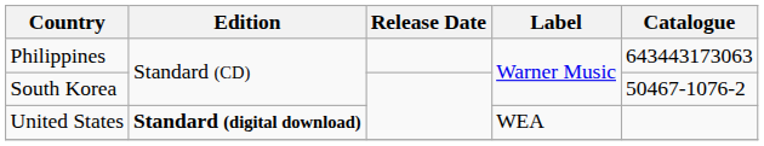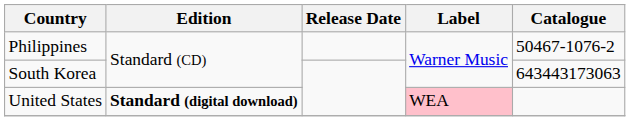 <table class="wikitable">
 <tr>
 <th>Country</th>
 <th>Edition</th>
 <th>Release Date</th>
 <th>Label</th>
 <th>Catalogue</th>
 </tr>
 <tr>
 <td>Philippines</td>
 <td rowspan="2">Standard <small>(CD)</small></td>
 <td></td>
 <td rowspan="2"><a href='#'>Warner Music</a></td>
-<td>643443173063</td>
+<td>50467-1076-2</td>
 </tr>
 <tr>
 <td>South Korea</td>
 <td rowspan="2"></td>
-<td>50467-1076-2</td>
+<td>643443173063</td>
 </tr>
 <tr>
 <td>United States</td>
 <td><strong>Standard <small>(digital download)</small></strong></td>
-<td>WEA</td>
+<td style="background: pink;">WEA</td>
 <td></td>
 </tr>
 <tr>
 </tr>
 </table>
